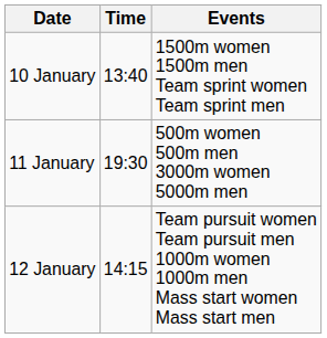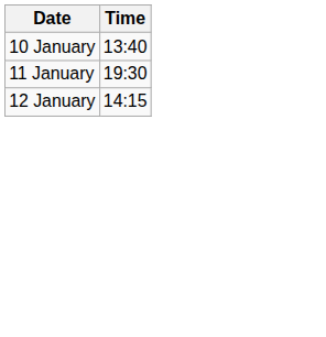 <table class="wikitable" border="1">
 <tr>
 <th>Date</th>
 <th>Time</th>
-<th>Events</th>
 </tr>
 <tr>
 <td>10 January</td>
 <td>13:40</td>
-<td>1500m women<br>1500m men<br>Team sprint women<br>Team sprint men</td>
 </tr>
 <tr>
 <td>11 January</td>
 <td>19:30</td>
-<td>500m women<br>500m men<br>3000m women<br>5000m men</td>
 </tr>
 <tr>
 <td>12 January</td>
 <td>14:15</td>
-<td>Team pursuit women<br>Team pursuit men<br>1000m women<br>1000m men<br>Mass start women<br>Mass start men</td>
 </tr>
 </table>
